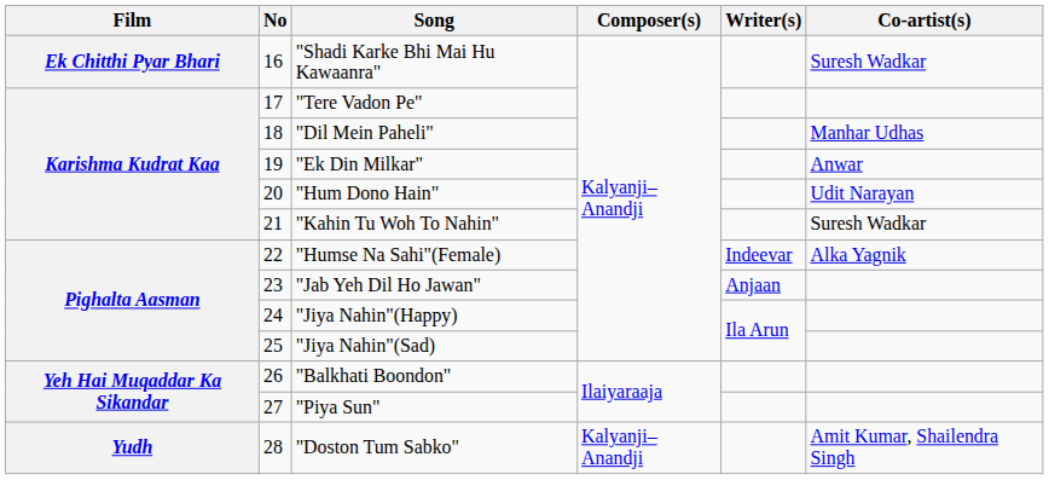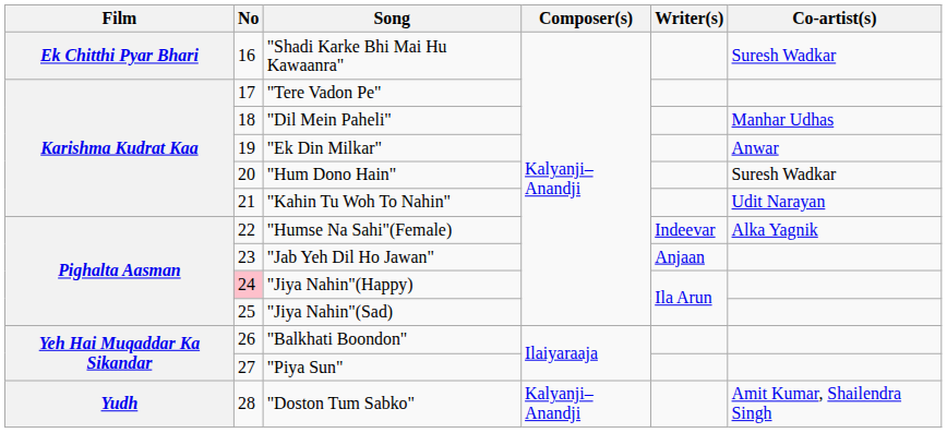 <table class="wikitable">
 <tr>
 <th>Film</th>
 <th><strong>No</strong></th>
 <th>Song</th>
 <th>Composer(s)</th>
 <th>Writer(s)</th>
 <th>Co-artist(s)</th>
 </tr>
 <tr>
 <th><em><a href='#'>Ek Chitthi Pyar Bhari</a></em></th>
 <td>16</td>
 <td>"Shadi Karke Bhi Mai Hu Kawaanra"</td>
 <td rowspan="10"><a href='#'>Kalyanji–Anandji</a></td>
 <td></td>
 <td><a href='#'>Suresh Wadkar</a></td>
 </tr>
 <tr>
 <th rowspan="5"><em><a href='#'>Karishma Kudrat Kaa</a></em></th>
 <td>17</td>
 <td>"Tere Vadon Pe"</td>
 <td></td>
 <td></td>
 </tr>
 <tr>
 <td>18</td>
 <td>"Dil Mein Paheli"</td>
 <td></td>
 <td><a href='#'>Manhar Udhas</a></td>
 </tr>
 <tr>
 <td>19</td>
 <td>"Ek Din Milkar"</td>
 <td></td>
 <td><a href='#'>Anwar</a></td>
 </tr>
 <tr>
 <td>20</td>
 <td>"Hum Dono Hain"</td>
 <td></td>
-<td><a href='#'>Udit Narayan</a></td>
+<td>Suresh Wadkar</td>
 </tr>
 <tr>
 <td>21</td>
 <td>"Kahin Tu Woh To Nahin"</td>
 <td></td>
-<td>Suresh Wadkar</td>
+<td><a href='#'>Udit Narayan</a></td>
 </tr>
 <tr>
 <th rowspan="4"><em><a href='#'>Pighalta Aasman</a></em></th>
 <td>22</td>
 <td>"Humse Na Sahi"(Female)</td>
 <td><a href='#'>Indeevar</a></td>
 <td><a href='#'>Alka Yagnik</a></td>
 </tr>
 <tr>
 <td>23</td>
 <td>"Jab Yeh Dil Ho Jawan"</td>
 <td><a href='#'>Anjaan</a></td>
 <td></td>
 </tr>
 <tr>
-<td>24</td>
+<td style="background: pink;">24</td>
 <td>"Jiya Nahin"(Happy)</td>
 <td rowspan="2"><a href='#'>Ila Arun</a></td>
 <td></td>
 </tr>
 <tr>
 <td>25</td>
 <td>"Jiya Nahin"(Sad)</td>
 <td></td>
 </tr>
 <tr>
 <th rowspan="2"><a href='#'><em>Yeh Hai Muqaddar Ka Sikandar</em></a></th>
 <td>26</td>
 <td>"Balkhati Boondon"</td>
 <td rowspan="2"><a href='#'>Ilaiyaraaja</a></td>
 <td></td>
 <td></td>
 </tr>
 <tr>
 <td>27</td>
 <td>"Piya Sun"</td>
 <td></td>
 <td></td>
 </tr>
 <tr>
 <th><a href='#'><em>Yudh</em></a></th>
 <td>28</td>
 <td>"Doston Tum Sabko"</td>
 <td><a href='#'>Kalyanji–Anandji</a></td>
 <td></td>
 <td><a href='#'>Amit Kumar</a>, <a href='#'>Shailendra Singh</a></td>
 </tr>
 </table>
